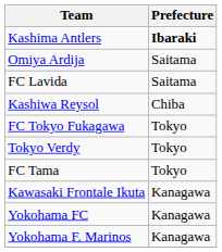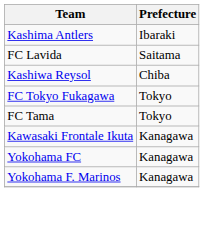 <table class="wikitable sortable">
 <tr>
 <th>Team</th>
 <th>Prefecture</th>
 </tr>
 <tr>
 <td><a href='#'>Kashima Antlers</a></td>
-<td><strong>Ibaraki</strong></td>
-</tr>
-<tr>
-<td><a href='#'>Omiya Ardija</a></td>
-<td>Saitama</td>
+<td>Ibaraki</td>
 </tr>
 <tr>
 <td>FC Lavida</td>
 <td>Saitama</td>
 </tr>
 <tr>
 <td><a href='#'>Kashiwa Reysol</a></td>
 <td>Chiba</td>
 </tr>
 <tr>
 <td><a href='#'>FC Tokyo Fukagawa</a></td>
-<td>Tokyo</td>
-</tr>
-<tr>
-<td><a href='#'>Tokyo Verdy</a></td>
 <td>Tokyo</td>
 </tr>
 <tr>
 <td>FC Tama</td>
 <td>Tokyo</td>
 </tr>
 <tr>
 <td><a href='#'>Kawasaki Frontale Ikuta</a></td>
 <td>Kanagawa</td>
 </tr>
 <tr>
 <td><a href='#'>Yokohama FC</a></td>
 <td>Kanagawa</td>
 </tr>
 <tr>
 <td><a href='#'>Yokohama F. Marinos</a></td>
 <td>Kanagawa</td>
 </tr>
 <tr>
 </tr>
 </table>
